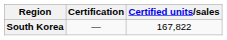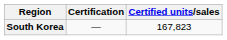 <table class="wikitable plainrowheaders" style="text-align:center">
 <tr>
 <th scope="col">Region</th>
 <th scope="col">Certification</th>
 <th scope="col"><a href='#'>Certified units</a>/sales</th>
 </tr>
 <tr>
 <th scope="row">South Korea</th>
 <td>—</td>
-<td align="center">167,822</td>
+<td align="center">167,823</td>
 </tr>
 </table>
